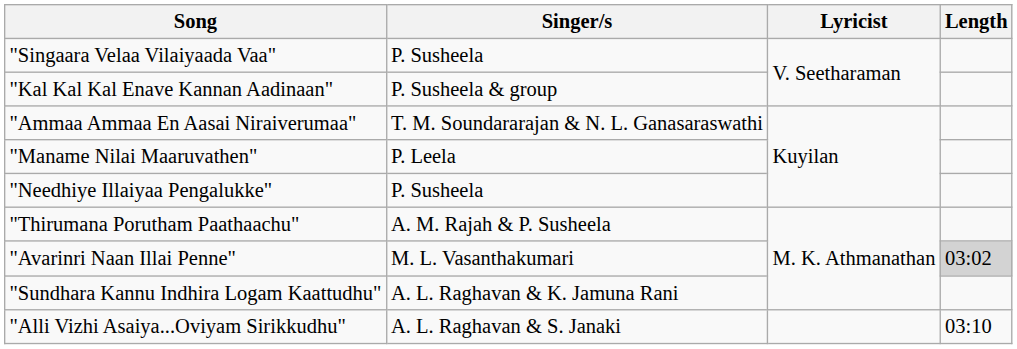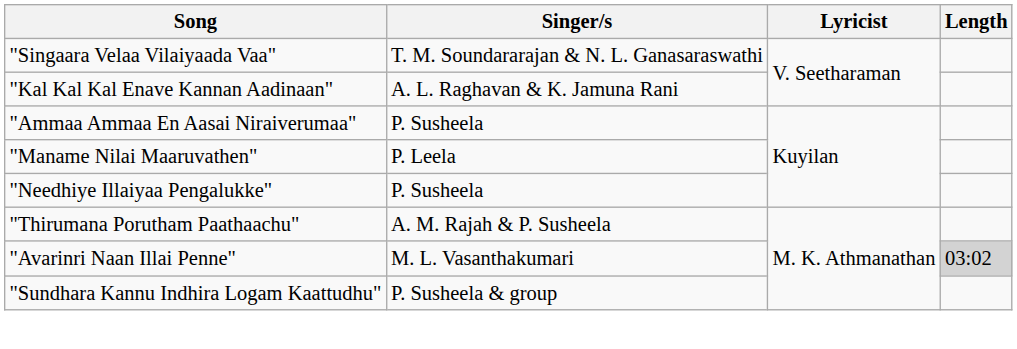 <table class="wikitable" style="font-size:95%;">
 <tr>
 <th>Song</th>
 <th>Singer/s</th>
 <th>Lyricist</th>
 <th>Length</th>
 </tr>
 <tr>
 <td>"Singaara Velaa Vilaiyaada Vaa"</td>
-<td>P. Susheela</td>
+<td>T. M. Soundararajan & N. L. Ganasaraswathi</td>
 <td rowspan=2>V. Seetharaman</td>
 <td></td>
 </tr>
 <tr>
 <td>"Kal Kal Kal Enave Kannan Aadinaan"</td>
-<td>P. Susheela & group</td>
+<td>A. L. Raghavan & K. Jamuna Rani</td>
 <td></td>
 </tr>
 <tr>
 <td>"Ammaa Ammaa En Aasai Niraiverumaa"</td>
-<td>T. M. Soundararajan & N. L. Ganasaraswathi</td>
+<td>P. Susheela</td>
 <td rowspan=3>Kuyilan</td>
 <td></td>
 </tr>
 <tr>
 <td>"Maname Nilai Maaruvathen"</td>
 <td>P. Leela</td>
 <td></td>
 </tr>
 <tr>
 <td>"Needhiye Illaiyaa Pengalukke"</td>
 <td>P. Susheela</td>
 <td></td>
 </tr>
 <tr>
 <td>"Thirumana Porutham Paathaachu"</td>
 <td>A. M. Rajah & P. Susheela</td>
 <td rowspan=3>M. K. Athmanathan</td>
 <td></td>
 </tr>
 <tr>
 <td>"Avarinri Naan Illai Penne"</td>
 <td>M. L. Vasanthakumari</td>
 <td style="background: lightgrey;">03:02</td>
 </tr>
 <tr>
 <td>"Sundhara Kannu Indhira Logam Kaattudhu"</td>
-<td>A. L. Raghavan & K. Jamuna Rani</td>
+<td>P. Susheela & group</td>
 <td></td>
 </tr>
-<tr>
-<td>"Alli Vizhi Asaiya...Oviyam Sirikkudhu"</td>
-<td>A. L. Raghavan & S. Janaki</td>
-<td></td>
-<td>03:10</td>
-</tr>
 </table>
